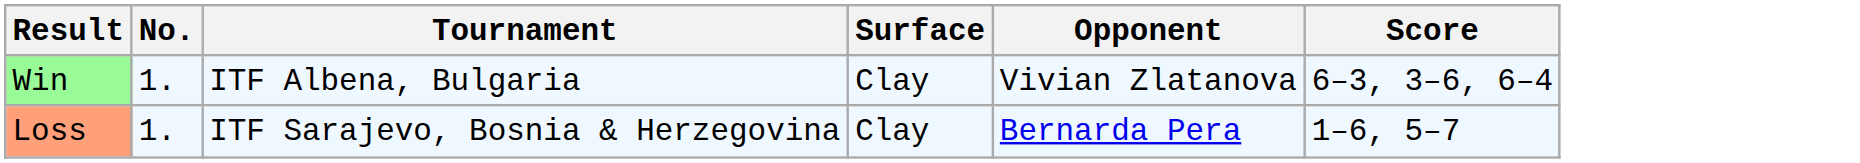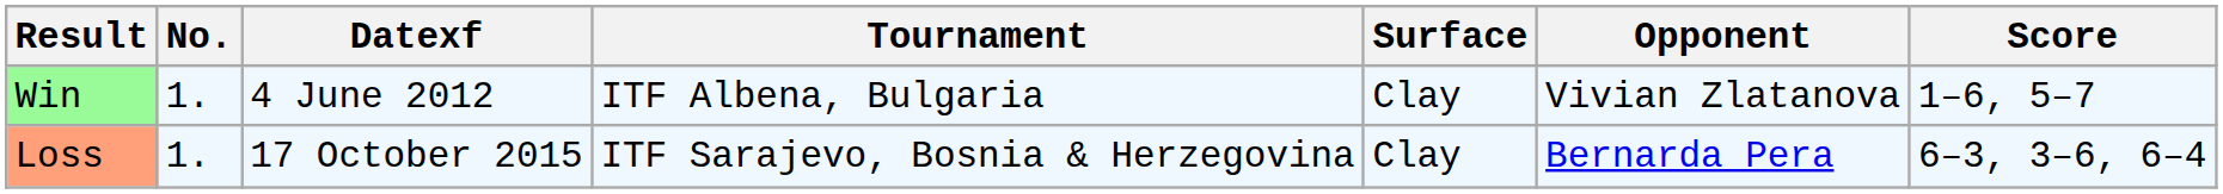 <table class="sortable wikitable">
 <tr>
 <th>Result</th>
 <th>No.</th>
+<th>Datexf</th>
 <th>Tournament</th>
 <th>Surface</th>
 <th>Opponent</th>
 <th class="unsortable">Score</th>
 </tr>
 <tr bgcolor="#f0f8ff">
 <td bgcolor="98FB98">Win</td>
 <td>1.</td>
+<td>4 June 2012</td>
 <td>ITF Albena, Bulgaria</td>
 <td>Clay</td>
 <td> Vivian Zlatanova</td>
-<td>6–3, 3–6, 6–4</td>
+<td>1–6, 5–7</td>
 </tr>
 <tr bgcolor="#f0f8ff">
 <td bgcolor="FFA07A">Loss</td>
 <td>1.</td>
+<td>17 October 2015</td>
 <td>ITF Sarajevo, Bosnia & Herzegovina</td>
 <td>Clay</td>
 <td> <a href='#'>Bernarda Pera</a></td>
-<td>1–6, 5–7</td>
+<td>6–3, 3–6, 6–4</td>
 </tr>
 </table>
